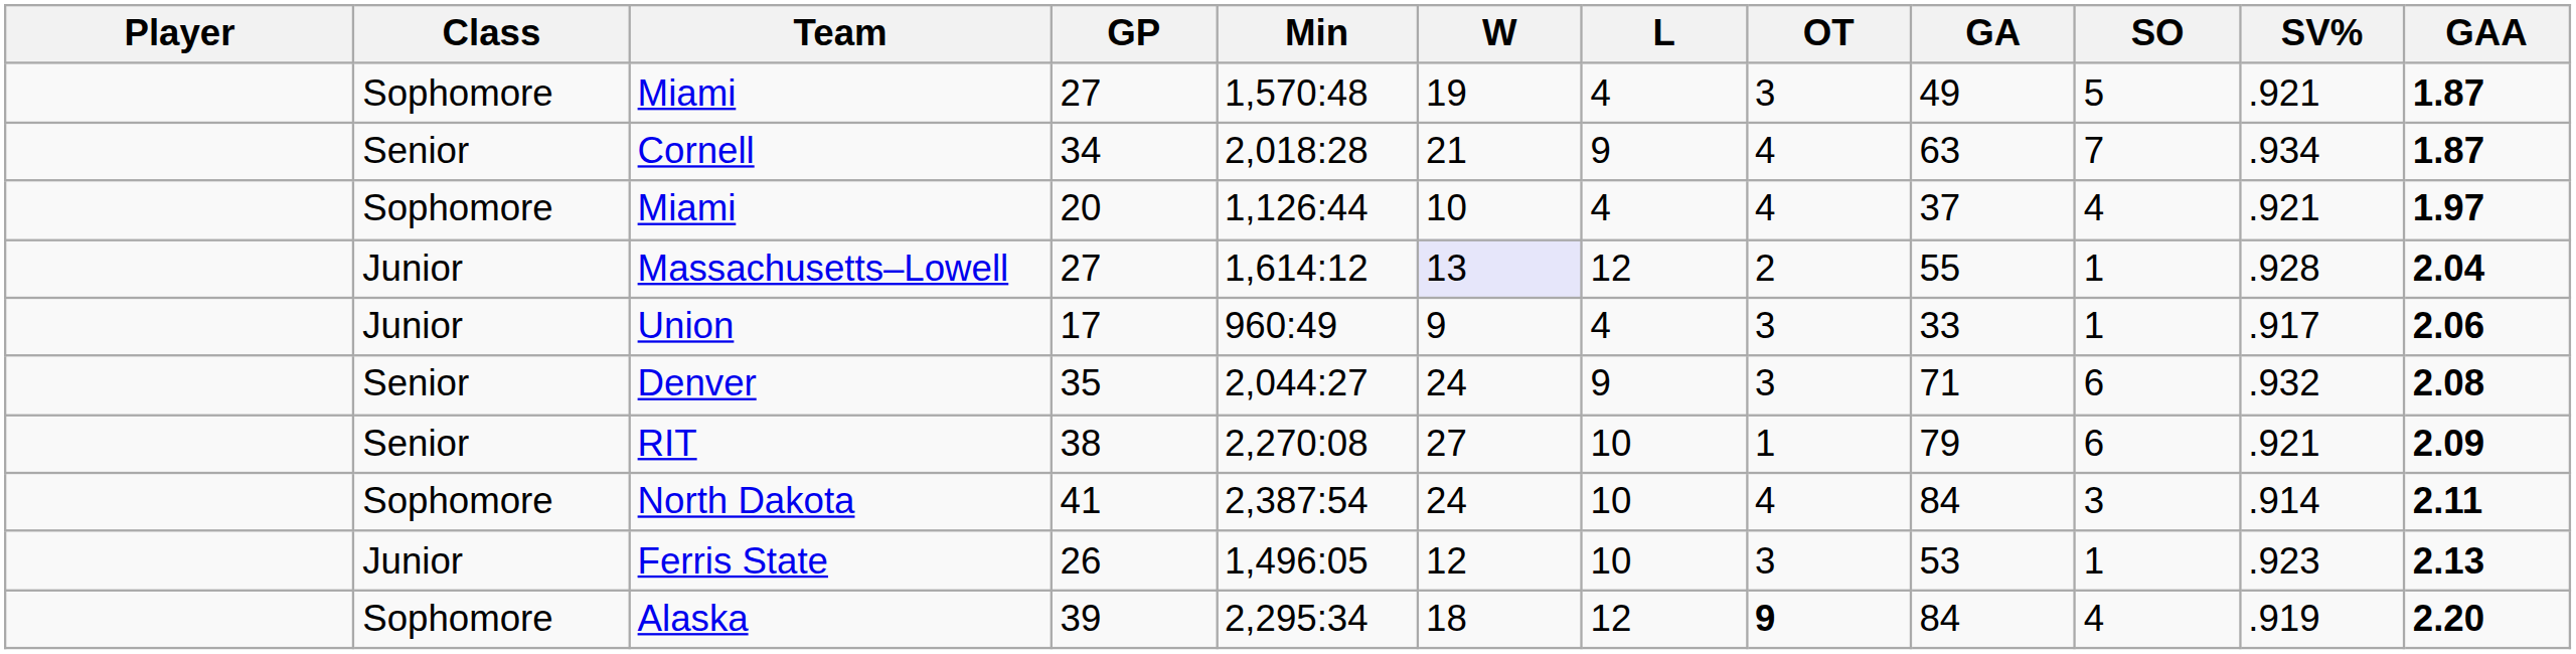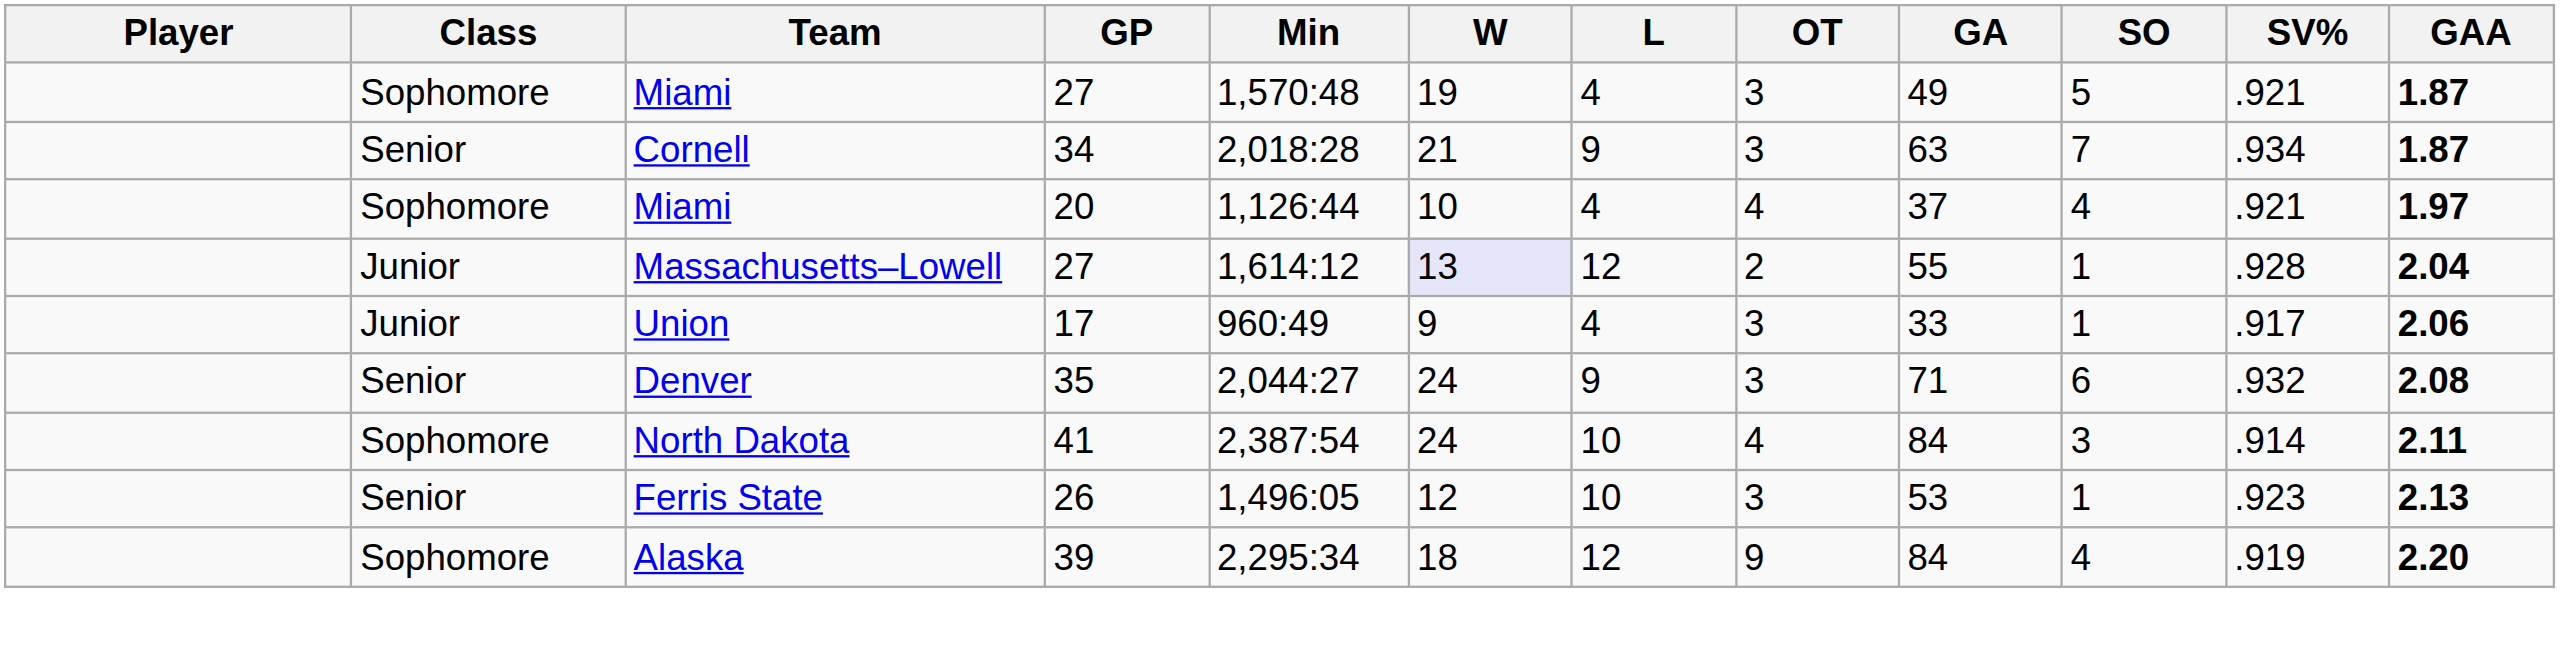 <table class="wikitable sortable">
 <tr>
 <th style="width: 9em;">Player</th>
 <th style="width: 7em;">Class</th>
 <th style="width: 11em;">Team</th>
 <th style="width: 4em;">GP</th>
 <th style="width: 5em;">Min</th>
 <th style="width: 4em;">W</th>
 <th style="width: 4em;">L</th>
 <th style="width: 4em;">OT</th>
 <th style="width: 4em;">GA</th>
 <th style="width: 4em;">SO</th>
 <th style="width: 4em;">SV%</th>
 <th style="width: 4em;">GAA</th>
 </tr>
 <tr>
 <td></td>
 <td>Sophomore</td>
 <td><a href='#'>Miami</a></td>
 <td>27</td>
 <td>1,570:48</td>
 <td>19</td>
 <td>4</td>
 <td>3</td>
 <td>49</td>
 <td>5</td>
 <td>.921</td>
 <td><strong>1.87</strong></td>
 </tr>
 <tr>
 <td></td>
 <td>Senior</td>
 <td><a href='#'>Cornell</a></td>
 <td>34</td>
 <td>2,018:28</td>
 <td>21</td>
 <td>9</td>
-<td>4</td>
+<td>3</td>
 <td>63</td>
 <td>7</td>
 <td>.934</td>
 <td><strong>1.87</strong></td>
 </tr>
 <tr>
 <td></td>
 <td>Sophomore</td>
 <td><a href='#'>Miami</a></td>
 <td>20</td>
 <td>1,126:44</td>
 <td>10</td>
 <td>4</td>
 <td>4</td>
 <td>37</td>
 <td>4</td>
 <td>.921</td>
 <td><strong>1.97</strong></td>
 </tr>
 <tr>
 <td></td>
 <td>Junior</td>
 <td><a href='#'>Massachusetts–Lowell</a></td>
 <td>27</td>
 <td>1,614:12</td>
 <td style="background: lavender;">13</td>
 <td>12</td>
 <td>2</td>
 <td>55</td>
 <td>1</td>
 <td>.928</td>
 <td><strong>2.04</strong></td>
 </tr>
 <tr>
 <td></td>
 <td>Junior</td>
 <td><a href='#'>Union</a></td>
 <td>17</td>
 <td>960:49</td>
 <td>9</td>
 <td>4</td>
 <td>3</td>
 <td>33</td>
 <td>1</td>
 <td>.917</td>
 <td><strong>2.06</strong></td>
 </tr>
 <tr>
 <td></td>
 <td>Senior</td>
 <td><a href='#'>Denver</a></td>
 <td>35</td>
 <td>2,044:27</td>
 <td>24</td>
 <td>9</td>
 <td>3</td>
 <td>71</td>
 <td>6</td>
 <td>.932</td>
 <td><strong>2.08</strong></td>
 </tr>
 <tr>
 <td></td>
-<td>Senior</td>
-<td><a href='#'>RIT</a></td>
-<td>38</td>
-<td>2,270:08</td>
-<td>27</td>
-<td>10</td>
-<td>1</td>
-<td>79</td>
-<td>6</td>
-<td>.921</td>
-<td><strong>2.09</strong></td>
-</tr>
-<tr>
-<td></td>
 <td>Sophomore</td>
 <td><a href='#'>North Dakota</a></td>
 <td>41</td>
 <td>2,387:54</td>
 <td>24</td>
 <td>10</td>
 <td>4</td>
 <td>84</td>
 <td>3</td>
 <td>.914</td>
 <td><strong>2.11</strong></td>
 </tr>
 <tr>
 <td></td>
-<td>Junior</td>
+<td>Senior</td>
 <td><a href='#'>Ferris State</a></td>
 <td>26</td>
 <td>1,496:05</td>
 <td>12</td>
 <td>10</td>
 <td>3</td>
 <td>53</td>
 <td>1</td>
 <td>.923</td>
 <td><strong>2.13</strong></td>
 </tr>
 <tr>
 <td></td>
 <td>Sophomore</td>
 <td><a href='#'>Alaska</a></td>
 <td>39</td>
 <td>2,295:34</td>
 <td>18</td>
 <td>12</td>
-<td><strong>9</strong></td>
+<td>9</td>
 <td>84</td>
 <td>4</td>
 <td>.919</td>
 <td><strong>2.20</strong></td>
 </tr>
 </table>
